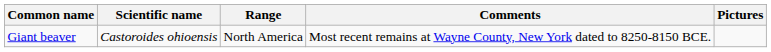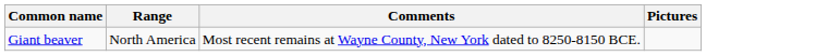 <table class="wikitable">
 <tr>
 <th>Common name</th>
-<th>Scientific name</th>
 <th>Range</th>
 <th class="unsortable">Comments</th>
 <th>Pictures</th>
 </tr>
 <tr>
 <td><a href='#'>Giant beaver</a></td>
-<td><em>Castoroides ohioensis</em></td>
 <td>North America</td>
 <td>Most recent remains at <a href='#'>Wayne County, New York</a> dated to 8250-8150 BCE.</td>
 <td></td>
 </tr>
 </table>
